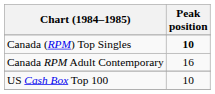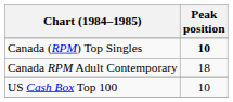 <table class="wikitable sortable">
 <tr>
 <th>Chart (1984–1985)</th>
 <th>Peak<br>position</th>
 </tr>
 <tr>
 </tr>
 <tr>
 <td>Canada (<em><a href='#'>RPM</a></em>) Top Singles</td>
 <td style="text-align:center;"><strong>10</strong></td>
 </tr>
 <tr>
 <td>Canada <em>RPM</em> Adult Contemporary</td>
-<td style="text-align:center;">16</td>
+<td style="text-align:center;">18</td>
 </tr>
 <tr>
 </tr>
 <tr>
 </tr>
 <tr>
 </tr>
 <tr>
 </tr>
 <tr>
 </tr>
 <tr>
 </tr>
 <tr>
 </tr>
 <tr>
 </tr>
 <tr>
 </tr>
 <tr>
 </tr>
 <tr>
 <td>US <em><a href='#'>Cash Box</a></em> Top 100</td>
 <td style="text-align:center;">10</td>
 </tr>
 <tr>
 </tr>
 </table>
